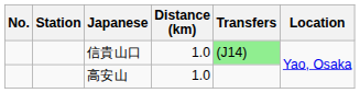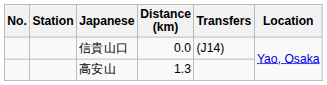 <table class="wikitable">
 <tr>
 <th>No.</th>
 <th>Station</th>
 <th>Japanese</th>
 <th>Distance<br>(km)</th>
 <th>Transfers</th>
 <th>Location</th>
 </tr>
 <tr>
 <td></td>
 <td></td>
 <td>信貴山口</td>
-<td style="text-align:right;">1.0</td>
-<td style="background: lightgreen;">  (J14)</td>
+<td style="text-align:right;">0.0</td>
+<td>  (J14)</td>
 <td rowspan="2"><a href='#'>Yao, Osaka</a></td>
 </tr>
 <tr>
 <td></td>
 <td></td>
 <td>高安山</td>
-<td style="text-align:right;">1.0</td>
+<td style="text-align:right;">1.3</td>
 <td></td>
 </tr>
 </table>
